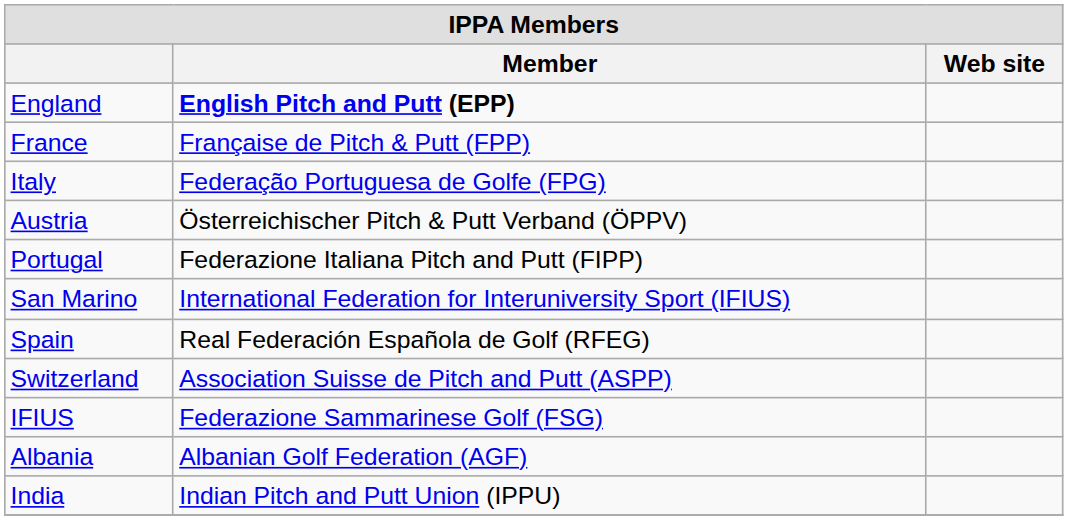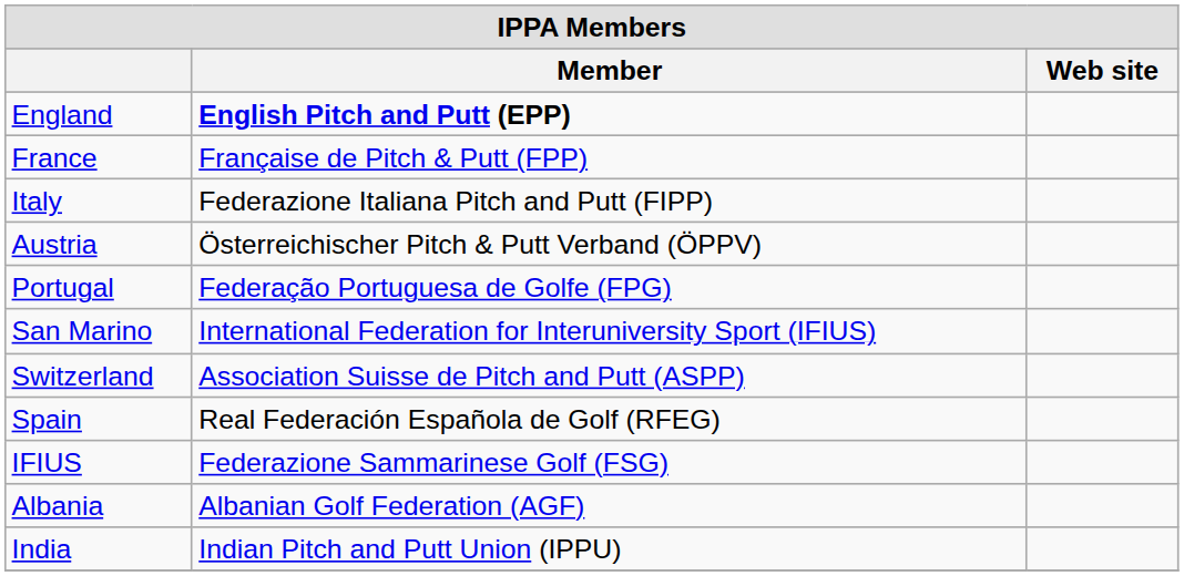 <table class="wikitable" style=font-size:95% width=650>
 <tr align=center style="background:#dfdfdf;">
 <td colspan=3><strong>IPPA Members</strong></td>
 </tr>
 <tr>
 <th></th>
 <th>Member</th>
 <th>Web site</th>
 </tr>
 <tr>
 <td> <a href='#'>England</a></td>
 <td><strong><a href='#'>English Pitch and Putt</a> (EPP)</strong></td>
 <td></td>
 </tr>
 <tr>
 <td> <a href='#'>France</a></td>
 <td><a href='#'>Française de Pitch & Putt (FPP)</a></td>
 <td></td>
 </tr>
 <tr>
 <td> <a href='#'>Italy</a></td>
-<td><a href='#'>Federação Portuguesa de Golfe (FPG)</a></td>
+<td>Federazione Italiana Pitch and Putt (FIPP)</td>
 <td></td>
 </tr>
 <tr>
 <td> <a href='#'>Austria</a></td>
 <td>Österreichischer Pitch & Putt Verband (ÖPPV)</td>
 <td></td>
 </tr>
 <tr>
 <td> <a href='#'>Portugal</a></td>
-<td>Federazione Italiana Pitch and Putt (FIPP)</td>
+<td><a href='#'>Federação Portuguesa de Golfe (FPG)</a></td>
 <td></td>
 </tr>
 <tr>
 <td> <a href='#'>San Marino</a></td>
 <td><a href='#'>International Federation for Interuniversity Sport (IFIUS)</a></td>
 <td></td>
 </tr>
 <tr>
-<td> <a href='#'>Spain</a></td>
-<td>Real Federación Española de Golf (RFEG)</td>
+<td> <a href='#'>Switzerland</a></td>
+<td><a href='#'>Association Suisse de Pitch and Putt (ASPP)</a></td>
 <td></td>
 </tr>
 <tr>
-<td> <a href='#'>Switzerland</a></td>
-<td><a href='#'>Association Suisse de Pitch and Putt (ASPP)</a></td>
+<td> <a href='#'>Spain</a></td>
+<td>Real Federación Española de Golf (RFEG)</td>
 <td></td>
 </tr>
 <tr>
 <td> <a href='#'>IFIUS</a></td>
 <td><a href='#'>Federazione Sammarinese Golf (FSG)</a></td>
 <td></td>
 </tr>
 <tr>
 <td> <a href='#'>Albania</a></td>
 <td><a href='#'>Albanian Golf Federation (AGF)</a></td>
 <td></td>
 </tr>
 <tr>
 <td> <a href='#'>India</a></td>
 <td><a href='#'>Indian Pitch and Putt Union</a> (IPPU)</td>
 <td></td>
 </tr>
 <tr>
 </tr>
 </table>
